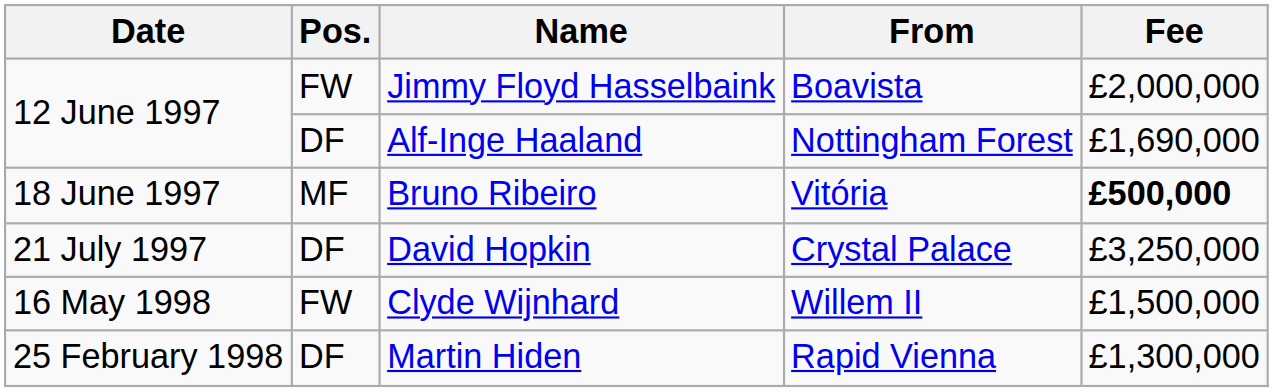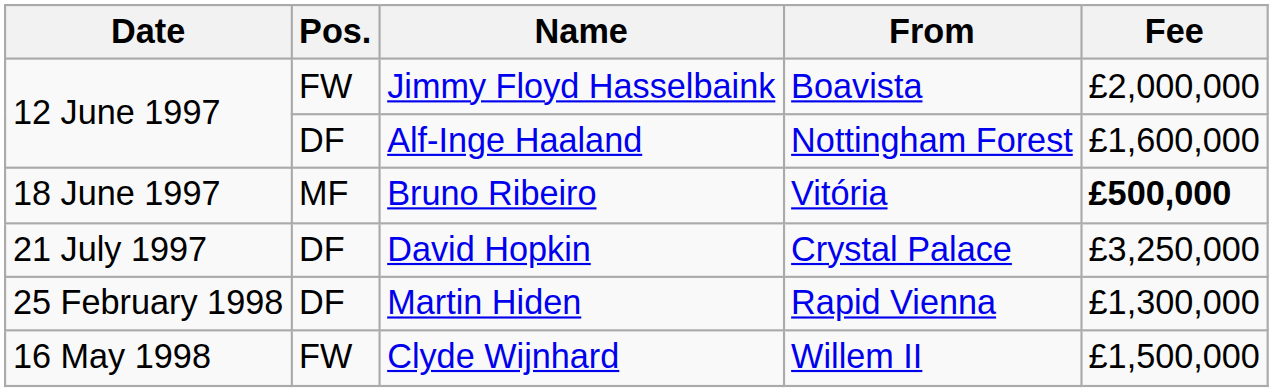 <table class="wikitable">
 <tr>
 <th>Date</th>
 <th>Pos.</th>
 <th>Name</th>
 <th>From</th>
 <th>Fee</th>
 </tr>
 <tr>
 <td rowspan="2">12 June 1997</td>
 <td>FW</td>
 <td> <a href='#'>Jimmy Floyd Hasselbaink</a></td>
 <td> <a href='#'>Boavista</a></td>
 <td>£2,000,000</td>
 </tr>
 <tr>
 <td>DF</td>
 <td> <a href='#'>Alf-Inge Haaland</a></td>
 <td> <a href='#'>Nottingham Forest</a></td>
-<td>£1,690,000</td>
+<td>£1,600,000</td>
 </tr>
 <tr>
 <td>18 June 1997</td>
 <td>MF</td>
 <td> <a href='#'>Bruno Ribeiro</a></td>
 <td> <a href='#'>Vitória</a></td>
 <td><strong>£500,000</strong></td>
 </tr>
 <tr>
 <td>21 July 1997</td>
 <td>DF</td>
 <td> <a href='#'>David Hopkin</a></td>
 <td> <a href='#'>Crystal Palace</a></td>
 <td>£3,250,000</td>
 </tr>
 <tr>
+<td>25 February 1998</td>
+<td>DF</td>
+<td> <a href='#'>Martin Hiden</a></td>
+<td> <a href='#'>Rapid Vienna</a></td>
+<td>£1,300,000</td>
+</tr>
+<tr>
 <td>16 May 1998</td>
 <td>FW</td>
 <td> <a href='#'>Clyde Wijnhard</a></td>
 <td> <a href='#'>Willem II</a></td>
 <td>£1,500,000</td>
 </tr>
-<tr>
-<td>25 February 1998</td>
-<td>DF</td>
-<td> <a href='#'>Martin Hiden</a></td>
-<td> <a href='#'>Rapid Vienna</a></td>
-<td>£1,300,000</td>
-</tr>
 </table>
